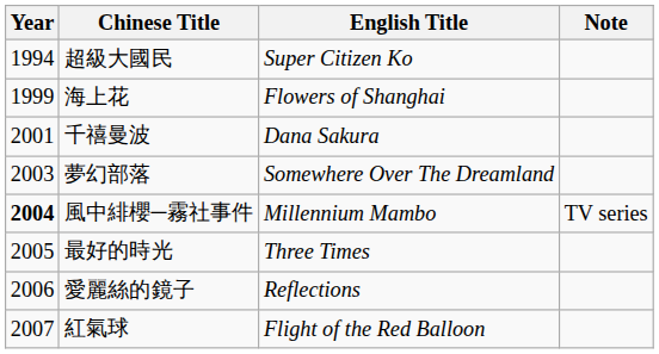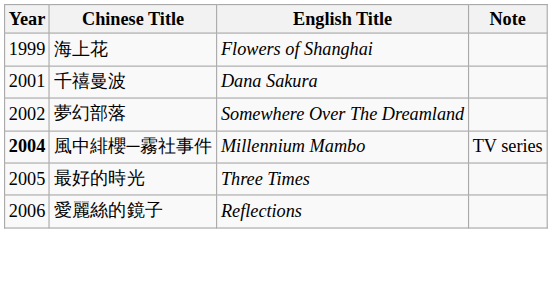 <table class="wikitable">
 <tr>
 <th>Year</th>
 <th>Chinese Title</th>
 <th>English Title</th>
 <th>Note</th>
-</tr>
-<tr>
-<td>1994</td>
-<td>超級大國民</td>
-<td><em>Super Citizen Ko</em></td>
-<td></td>
 </tr>
 <tr>
 <td>1999</td>
 <td>海上花</td>
 <td><em>Flowers of Shanghai</em></td>
 <td></td>
 </tr>
 <tr>
 <td>2001</td>
 <td>千禧曼波</td>
 <td><em>Dana Sakura</em></td>
 <td></td>
 </tr>
 <tr>
-<td>2003</td>
+<td>2002</td>
 <td>夢幻部落</td>
 <td><em>Somewhere Over The Dreamland</em></td>
 <td></td>
 </tr>
 <tr>
 <td><strong>2004</strong></td>
 <td>風中緋櫻─霧社事件</td>
 <td><em>Millennium Mambo</em></td>
 <td>TV series</td>
 </tr>
 <tr>
 <td>2005</td>
 <td>最好的時光</td>
 <td><em>Three Times</em></td>
 <td></td>
 </tr>
 <tr>
 <td>2006</td>
 <td>愛麗絲的鏡子</td>
 <td><em>Reflections</em></td>
 <td></td>
 </tr>
-<tr>
-<td>2007</td>
-<td>紅氣球</td>
-<td><em>Flight of the Red Balloon</em></td>
-<td></td>
-</tr>
 </table>
